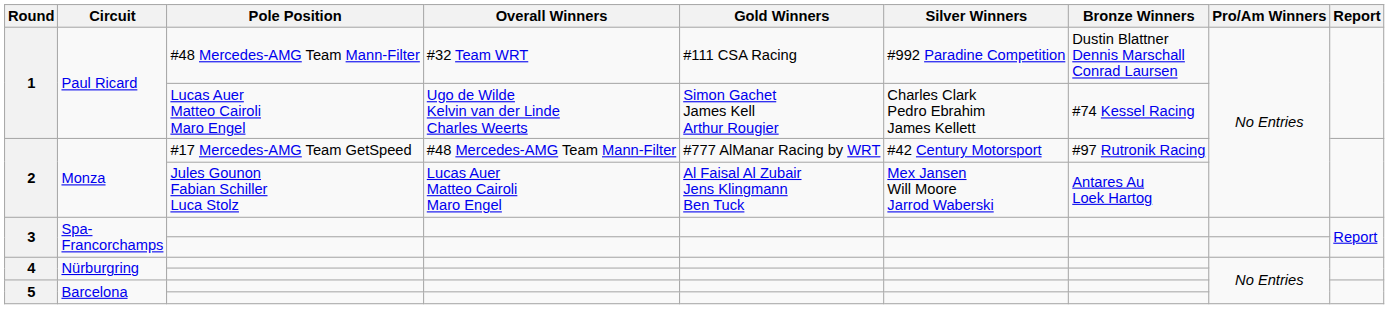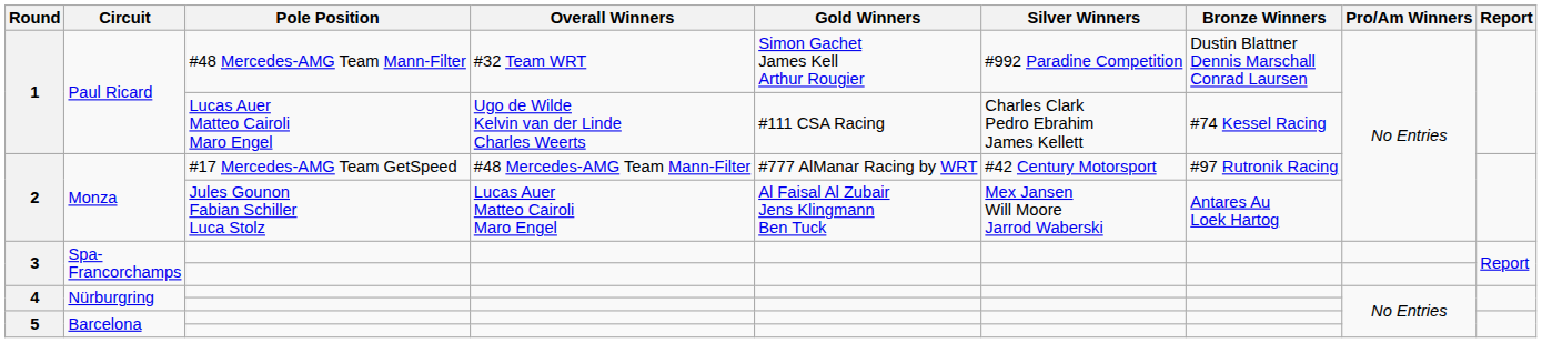 <table class="wikitable" style="font-size:85%;">
 <tr>
 <th>Round</th>
 <th>Circuit</th>
 <th>Pole Position</th>
 <th>Overall Winners</th>
 <th>Gold Winners</th>
 <th>Silver Winners</th>
 <th>Bronze Winners</th>
 <th nowrap>Pro/Am Winners</th>
 <th>Report</th>
 </tr>
 <tr>
 <th rowspan=2>1</th>
 <td rowspan=2> <a href='#'>Paul Ricard</a></td>
 <td nowrap> #48 <a href='#'>Mercedes-AMG</a> Team <a href='#'>Mann-Filter</a></td>
 <td> #32 <a href='#'>Team WRT</a></td>
-<td nowrap> #111 CSA Racing</td>
+<td> <a href='#'>Simon Gachet</a><br> James Kell<br> <a href='#'>Arthur Rougier</a></td>
 <td nowrap> #992 <a href='#'>Paradine Competition</a></td>
 <td nowrap> Dustin Blattner<br> <a href='#'>Dennis Marschall</a><br> <a href='#'>Conrad Laursen</a></td>
 <td rowspan=4 align=center><em>No Entries</em></td>
 <td rowspan=2></td>
 </tr>
 <tr>
 <td> <a href='#'>Lucas Auer</a><br> <a href='#'>Matteo Cairoli</a><br> <a href='#'>Maro Engel</a></td>
 <td nowrap> <a href='#'>Ugo de Wilde</a><br> <a href='#'>Kelvin van der Linde</a><br> <a href='#'>Charles Weerts</a></td>
-<td> <a href='#'>Simon Gachet</a><br> James Kell<br> <a href='#'>Arthur Rougier</a></td>
+<td nowrap> #111 CSA Racing</td>
 <td> Charles Clark<br> Pedro Ebrahim<br> James Kellett</td>
 <td nowrap> #74 <a href='#'>Kessel Racing</a></td>
 </tr>
 <tr>
 <th rowspan=2>2</th>
 <td rowspan=2> <a href='#'>Monza</a></td>
 <td nowrap> #17 <a href='#'>Mercedes-AMG</a> Team GetSpeed</td>
 <td nowrap> #48 <a href='#'>Mercedes-AMG</a> Team <a href='#'>Mann-Filter</a></td>
 <td nowrap> #777 AlManar Racing by <a href='#'>WRT</a></td>
 <td nowrap> #42 <a href='#'>Century Motorsport</a></td>
 <td nowrap> #97 <a href='#'>Rutronik Racing</a></td>
 <td rowspan=2></td>
 </tr>
 <tr>
 <td> <a href='#'>Jules Gounon</a><br> <a href='#'>Fabian Schiller</a><br> <a href='#'>Luca Stolz</a></td>
 <td> <a href='#'>Lucas Auer</a><br> <a href='#'>Matteo Cairoli</a><br> <a href='#'>Maro Engel</a></td>
 <td> <a href='#'>Al Faisal Al Zubair</a><br> <a href='#'>Jens Klingmann</a><br> <a href='#'>Ben Tuck</a></td>
 <td> <a href='#'>Mex Jansen</a><br> Will Moore<br> <a href='#'>Jarrod Waberski</a></td>
 <td> <a href='#'>Antares Au</a><br> <a href='#'>Loek Hartog</a></td>
 </tr>
 <tr>
 <th rowspan=2>3</th>
 <td rowspan=2> <a href='#'>Spa-Francorchamps</a></td>
 <td></td>
 <td></td>
 <td></td>
 <td></td>
 <td></td>
 <td></td>
 <td rowspan=2><a href='#'>Report</a></td>
 </tr>
 <tr>
 <td></td>
 <td></td>
 <td></td>
 <td></td>
 <td></td>
 <td></td>
 </tr>
 <tr>
 <th rowspan=2>4</th>
 <td rowspan=2> <a href='#'>Nürburgring</a></td>
 <td></td>
 <td></td>
 <td></td>
 <td></td>
 <td></td>
 <td rowspan=4 align=center><em>No Entries</em></td>
 <td rowspan=2></td>
 </tr>
 <tr>
 <td></td>
 <td></td>
 <td></td>
 <td></td>
 <td></td>
 </tr>
 <tr>
 <th rowspan=2>5</th>
 <td rowspan=2> <a href='#'>Barcelona</a></td>
 <td></td>
 <td></td>
 <td></td>
 <td></td>
 <td></td>
 <td rowspan=2></td>
 </tr>
 <tr>
 <td></td>
 <td></td>
 <td></td>
 <td></td>
 <td></td>
 </tr>
 </table>
